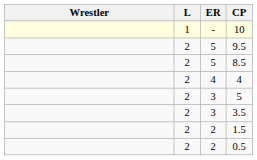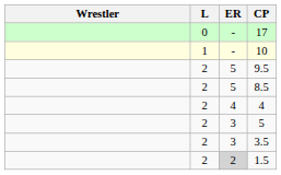 <table class="wikitable" style="text-align: center;" |>
 <tr>
 <th width="250">Wrestler</th>
 <th width="32">L</th>
 <th width="32">ER</th>
 <th width="32">CP</th>
+</tr>
+<tr bgcolor="ccffcc">
+<td style="text-align:left;"></td>
+<td>0</td>
+<td>-</td>
+<td>17</td>
 </tr>
 <tr bgcolor="lightyellow">
 <td style="text-align:left;"></td>
 <td>1</td>
 <td>-</td>
 <td>10</td>
 </tr>
 <tr>
 <td style="text-align:left;"></td>
 <td>2</td>
 <td>5</td>
 <td>9.5</td>
 </tr>
 <tr>
 <td style="text-align:left;"></td>
 <td>2</td>
 <td>5</td>
 <td>8.5</td>
 </tr>
 <tr>
 <td style="text-align:left;"></td>
 <td>2</td>
 <td>4</td>
 <td>4</td>
 </tr>
 <tr>
 <td style="text-align:left;"></td>
 <td>2</td>
 <td>3</td>
 <td>5</td>
 </tr>
 <tr>
 <td style="text-align:left;"></td>
 <td>2</td>
 <td>3</td>
 <td>3.5</td>
 </tr>
 <tr>
 <td style="text-align:left;"></td>
 <td>2</td>
-<td>2</td>
+<td style="background: lightgrey;">2</td>
 <td>1.5</td>
 </tr>
-<tr>
-<td style="text-align:left;"></td>
-<td>2</td>
-<td>2</td>
-<td>0.5</td>
-</tr>
 </table>
